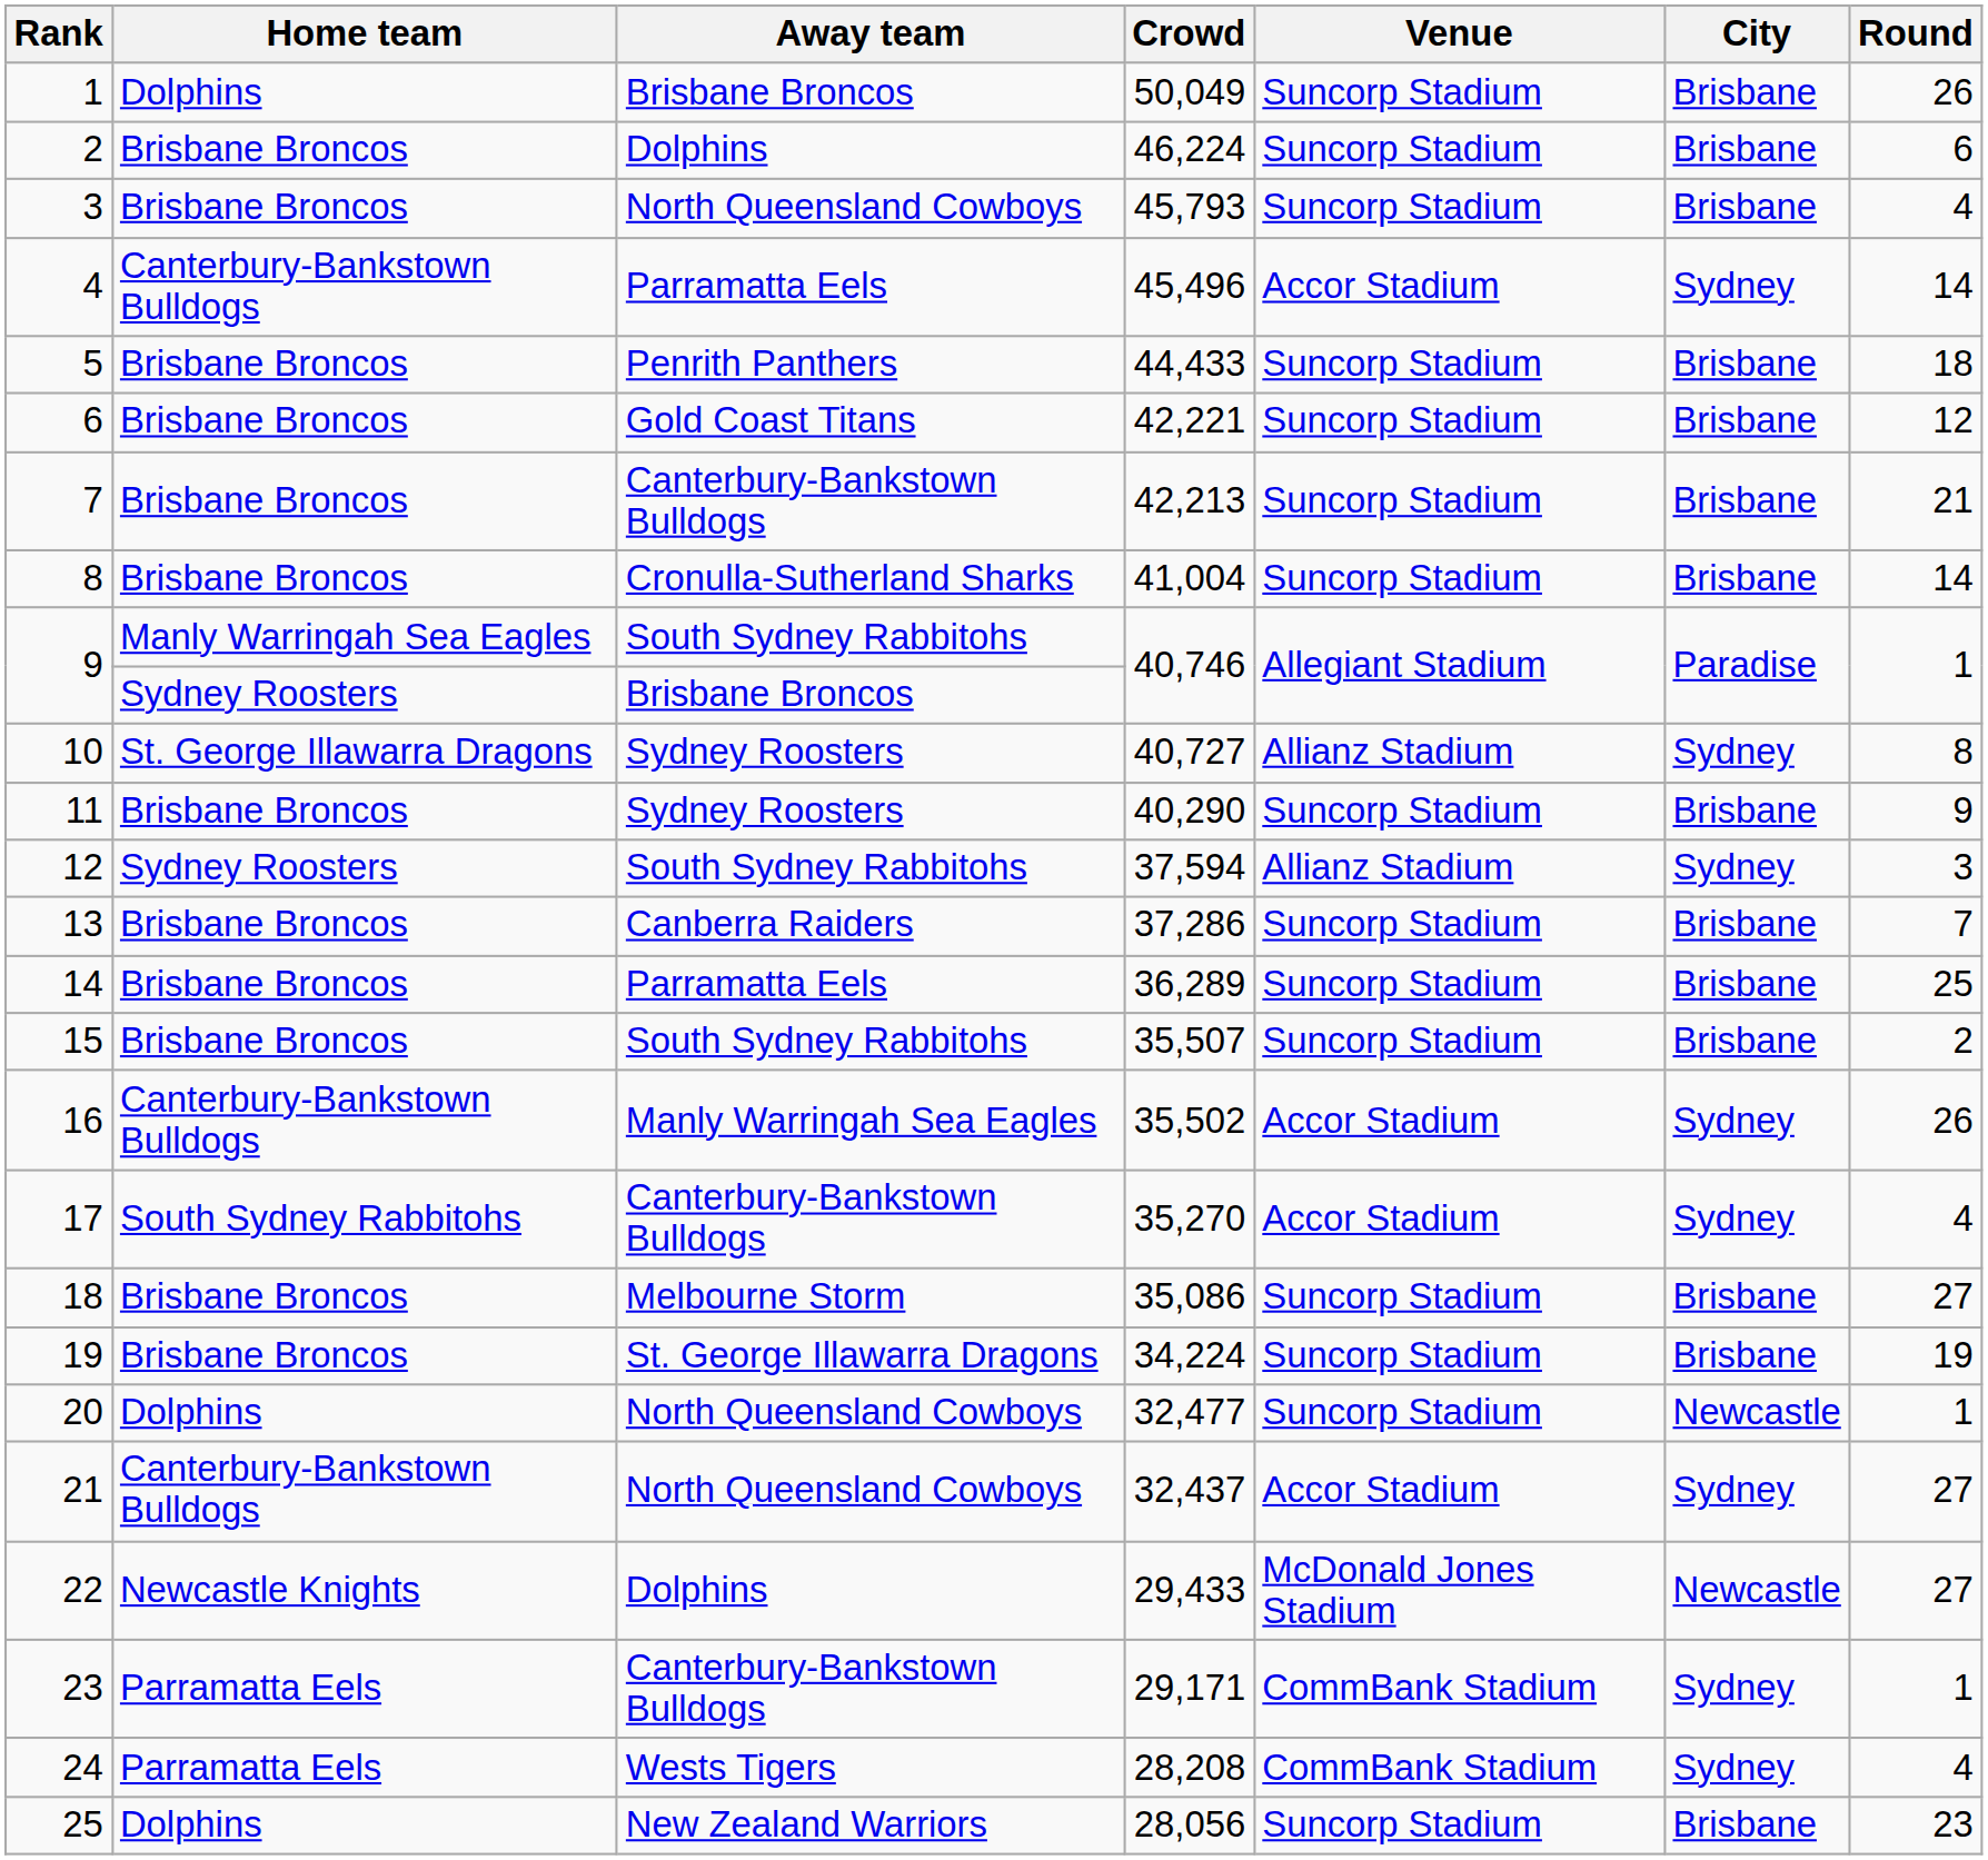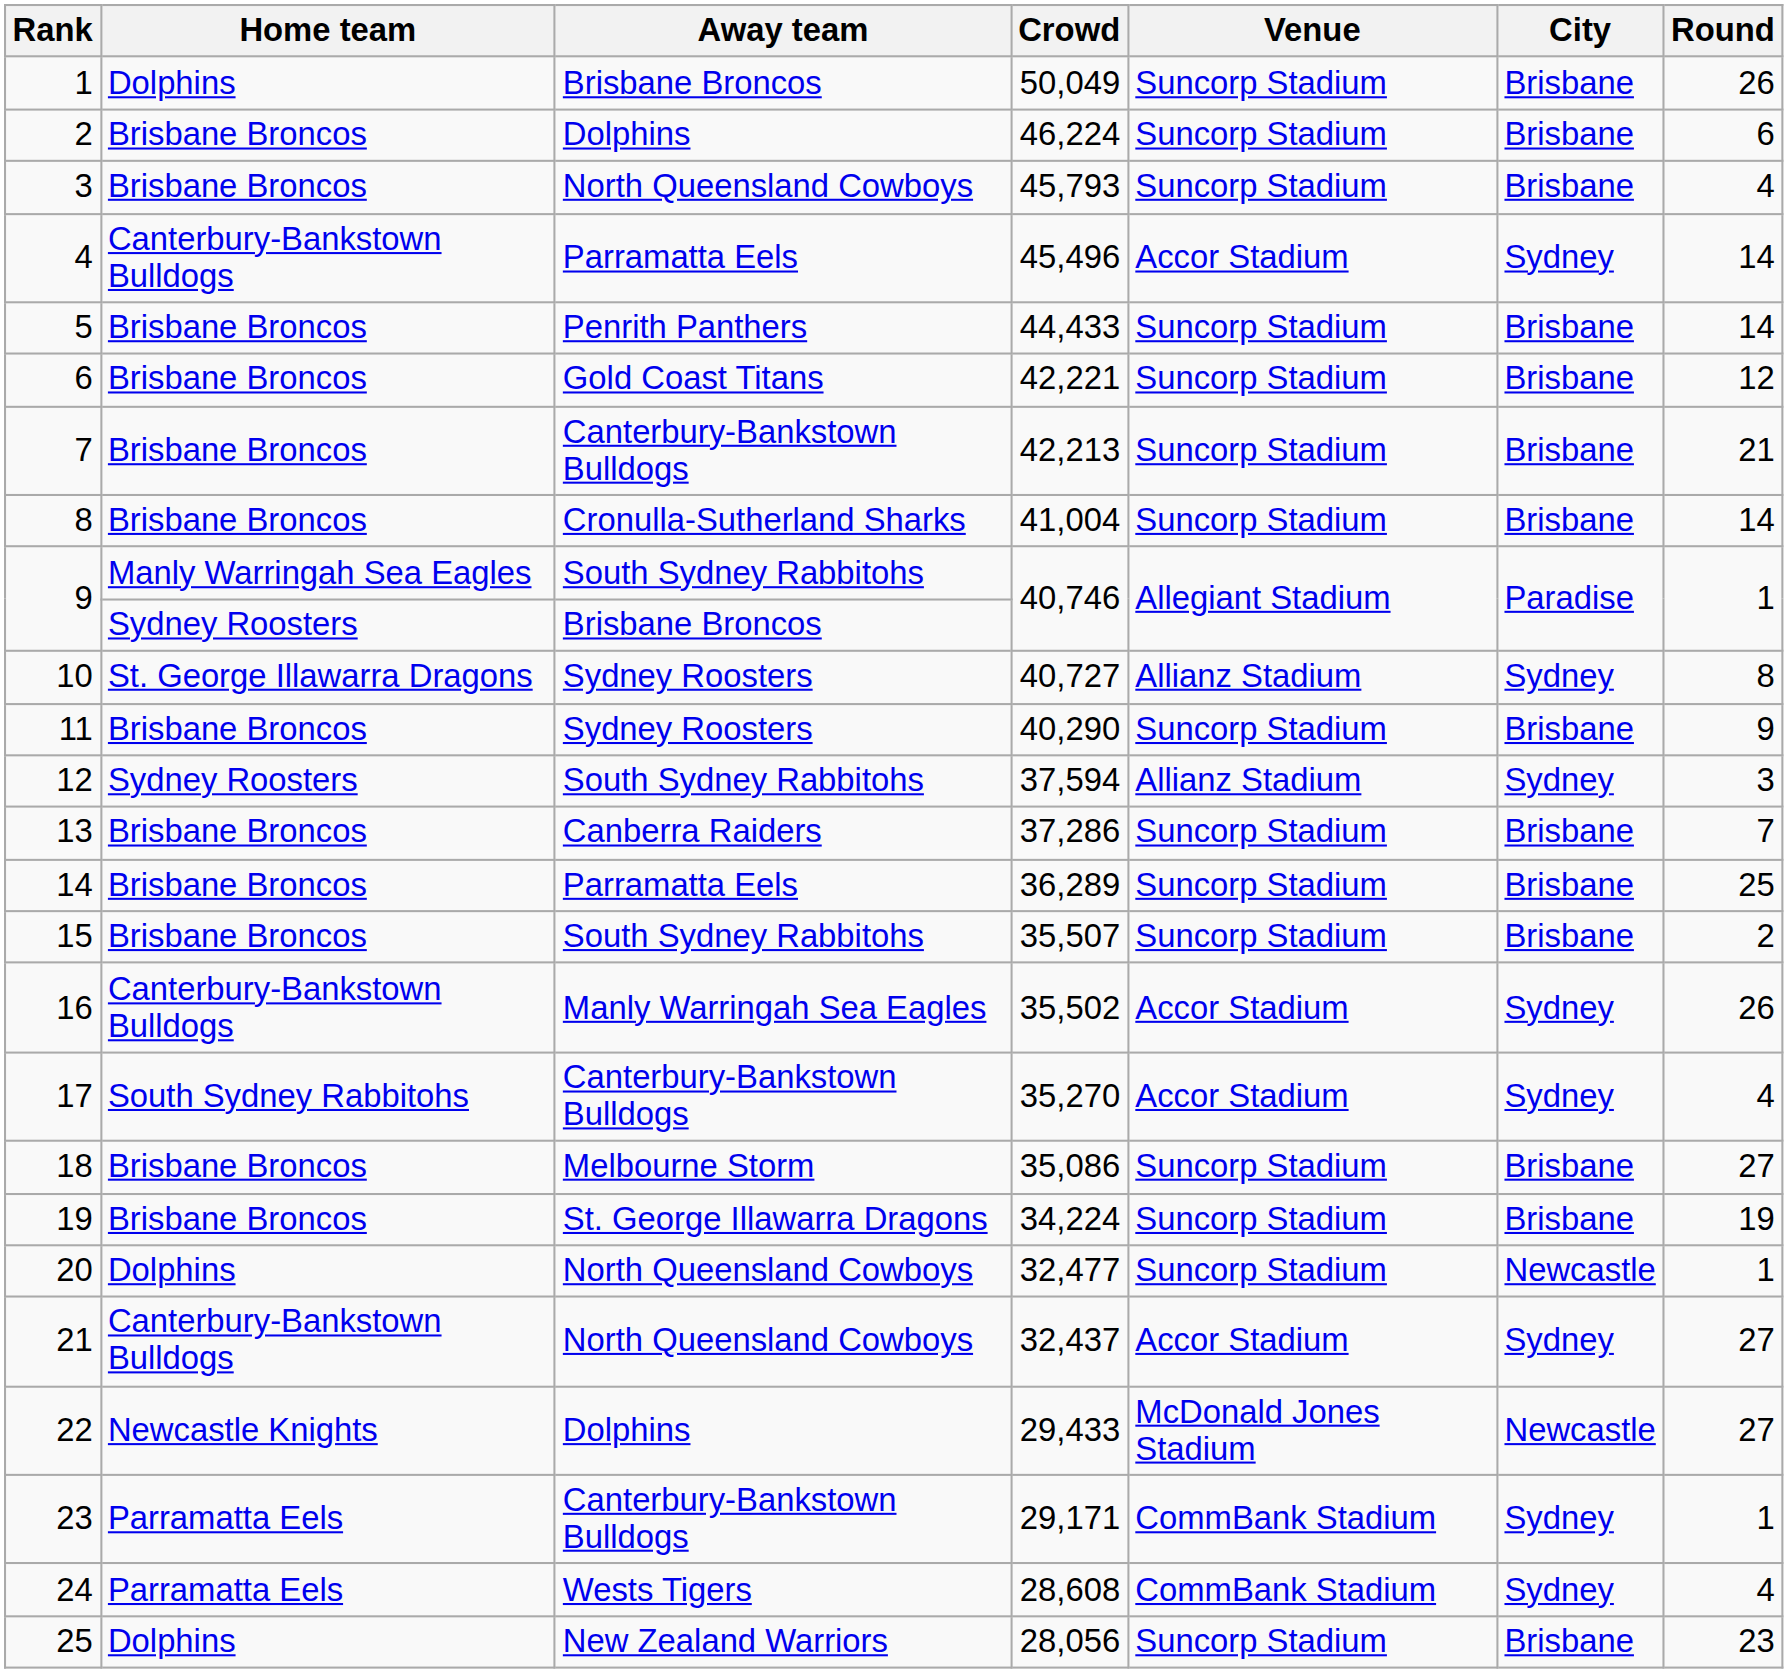 <table class="wikitable sortable">
 <tr>
 <th>Rank</th>
 <th>Home team</th>
 <th>Away team</th>
 <th>Crowd</th>
 <th>Venue</th>
 <th>City</th>
 <th>Round</th>
 </tr>
 <tr>
 <td style="text-align:right">1</td>
 <td><a href='#'>Dolphins</a></td>
 <td><a href='#'>Brisbane Broncos</a></td>
 <td style="text-align:right">50,049</td>
 <td><a href='#'>Suncorp Stadium</a></td>
 <td><a href='#'>Brisbane</a></td>
 <td style="text-align:right">26</td>
 </tr>
 <tr>
 <td style="text-align:right">2</td>
 <td><a href='#'>Brisbane Broncos</a></td>
 <td><a href='#'>Dolphins</a></td>
 <td style="text-align:right">46,224</td>
 <td><a href='#'>Suncorp Stadium</a></td>
 <td><a href='#'>Brisbane</a></td>
 <td style="text-align:right">6</td>
 </tr>
 <tr>
 <td style="text-align:right">3</td>
 <td><a href='#'>Brisbane Broncos</a></td>
 <td><a href='#'>North Queensland Cowboys</a></td>
 <td style="text-align:right">45,793</td>
 <td><a href='#'>Suncorp Stadium</a></td>
 <td><a href='#'>Brisbane</a></td>
 <td style="text-align:right">4</td>
 </tr>
 <tr>
 <td style="text-align:right">4</td>
 <td><a href='#'>Canterbury-Bankstown Bulldogs</a></td>
 <td><a href='#'>Parramatta Eels</a></td>
 <td style="text-align:right">45,496</td>
 <td><a href='#'>Accor Stadium</a></td>
 <td><a href='#'>Sydney</a></td>
 <td style="text-align:right">14</td>
 </tr>
 <tr>
 <td style="text-align:right">5</td>
 <td><a href='#'>Brisbane Broncos</a></td>
 <td><a href='#'>Penrith Panthers</a></td>
 <td style="text-align:right">44,433</td>
 <td><a href='#'>Suncorp Stadium</a></td>
 <td><a href='#'>Brisbane</a></td>
-<td style="text-align:right">18</td>
+<td style="text-align:right">14</td>
 </tr>
 <tr>
 <td style="text-align:right">6</td>
 <td><a href='#'>Brisbane Broncos</a></td>
 <td><a href='#'>Gold Coast Titans</a></td>
 <td style="text-align:right">42,221</td>
 <td><a href='#'>Suncorp Stadium</a></td>
 <td><a href='#'>Brisbane</a></td>
 <td style="text-align:right">12</td>
 </tr>
 <tr>
 <td style="text-align:right">7</td>
 <td><a href='#'>Brisbane Broncos</a></td>
 <td><a href='#'>Canterbury-Bankstown Bulldogs</a></td>
 <td style="text-align:right">42,213</td>
 <td><a href='#'>Suncorp Stadium</a></td>
 <td><a href='#'>Brisbane</a></td>
 <td style="text-align:right">21</td>
 </tr>
 <tr>
 <td style="text-align:right">8</td>
 <td><a href='#'>Brisbane Broncos</a></td>
 <td><a href='#'>Cronulla-Sutherland Sharks</a></td>
 <td style="text-align:right">41,004</td>
 <td><a href='#'>Suncorp Stadium</a></td>
 <td><a href='#'>Brisbane</a></td>
 <td style="text-align:right">14</td>
 </tr>
 <tr>
 <td rowspan="2" style="text-align:right">9</td>
 <td><a href='#'>Manly Warringah Sea Eagles</a></td>
 <td><a href='#'>South Sydney Rabbitohs</a></td>
 <td rowspan="2" style="text-align:right">40,746</td>
 <td rowspan="2"><a href='#'>Allegiant Stadium</a></td>
 <td rowspan="2"><a href='#'>Paradise</a></td>
 <td rowspan="2" style="text-align:right">1</td>
 </tr>
 <tr>
 <td><a href='#'>Sydney Roosters</a></td>
 <td><a href='#'>Brisbane Broncos</a></td>
 </tr>
 <tr>
 <td style="text-align:right">10</td>
 <td><a href='#'>St. George Illawarra Dragons</a></td>
 <td><a href='#'>Sydney Roosters</a></td>
 <td style="text-align:right">40,727</td>
 <td><a href='#'>Allianz Stadium</a></td>
 <td><a href='#'>Sydney</a></td>
 <td style="text-align:right">8</td>
 </tr>
 <tr>
 <td style="text-align:right">11</td>
 <td><a href='#'>Brisbane Broncos</a></td>
 <td><a href='#'>Sydney Roosters</a></td>
 <td style="text-align:right">40,290</td>
 <td><a href='#'>Suncorp Stadium</a></td>
 <td><a href='#'>Brisbane</a></td>
 <td style="text-align:right">9</td>
 </tr>
 <tr>
 <td style="text-align:right">12</td>
 <td><a href='#'>Sydney Roosters</a></td>
 <td><a href='#'>South Sydney Rabbitohs</a></td>
 <td style="text-align:right">37,594</td>
 <td><a href='#'>Allianz Stadium</a></td>
 <td><a href='#'>Sydney</a></td>
 <td style="text-align:right">3</td>
 </tr>
 <tr>
 <td style="text-align:right">13</td>
 <td><a href='#'>Brisbane Broncos</a></td>
 <td><a href='#'>Canberra Raiders</a></td>
 <td style="text-align:right">37,286</td>
 <td><a href='#'>Suncorp Stadium</a></td>
 <td><a href='#'>Brisbane</a></td>
 <td style="text-align:right">7</td>
 </tr>
 <tr>
 <td style="text-align:right">14</td>
 <td><a href='#'>Brisbane Broncos</a></td>
 <td><a href='#'>Parramatta Eels</a></td>
 <td style="text-align:right">36,289</td>
 <td><a href='#'>Suncorp Stadium</a></td>
 <td><a href='#'>Brisbane</a></td>
 <td style="text-align:right">25</td>
 </tr>
 <tr>
 <td style="text-align:right">15</td>
 <td><a href='#'>Brisbane Broncos</a></td>
 <td><a href='#'>South Sydney Rabbitohs</a></td>
 <td style="text-align:right">35,507</td>
 <td><a href='#'>Suncorp Stadium</a></td>
 <td><a href='#'>Brisbane</a></td>
 <td style="text-align:right">2</td>
 </tr>
 <tr>
 <td style="text-align:right">16</td>
 <td><a href='#'>Canterbury-Bankstown Bulldogs</a></td>
 <td><a href='#'>Manly Warringah Sea Eagles</a></td>
 <td style="text-align:right">35,502</td>
 <td><a href='#'>Accor Stadium</a></td>
 <td><a href='#'>Sydney</a></td>
 <td style="text-align:right">26</td>
 </tr>
 <tr>
 <td style="text-align:right">17</td>
 <td><a href='#'>South Sydney Rabbitohs</a></td>
 <td><a href='#'>Canterbury-Bankstown Bulldogs</a></td>
 <td style="text-align:right">35,270</td>
 <td><a href='#'>Accor Stadium</a></td>
 <td><a href='#'>Sydney</a></td>
 <td style="text-align:right">4</td>
 </tr>
 <tr>
 <td style="text-align:right">18</td>
 <td><a href='#'>Brisbane Broncos</a></td>
 <td><a href='#'>Melbourne Storm</a></td>
 <td style="text-align:right">35,086</td>
 <td><a href='#'>Suncorp Stadium</a></td>
 <td><a href='#'>Brisbane</a></td>
 <td style="text-align:right">27</td>
 </tr>
 <tr>
 <td style="text-align:right">19</td>
 <td><a href='#'>Brisbane Broncos</a></td>
 <td><a href='#'>St. George Illawarra Dragons</a></td>
 <td style="text-align:right">34,224</td>
 <td><a href='#'>Suncorp Stadium</a></td>
 <td><a href='#'>Brisbane</a></td>
 <td style="text-align:right">19</td>
 </tr>
 <tr>
 <td style="text-align:right">20</td>
 <td><a href='#'>Dolphins</a></td>
 <td><a href='#'>North Queensland Cowboys</a></td>
 <td style="text-align:right">32,477</td>
 <td><a href='#'>Suncorp Stadium</a></td>
 <td><a href='#'>Newcastle</a></td>
 <td style="text-align:right">1</td>
 </tr>
 <tr>
 <td style="text-align:right">21</td>
 <td><a href='#'>Canterbury-Bankstown Bulldogs</a></td>
 <td><a href='#'>North Queensland Cowboys</a></td>
 <td style="text-align:right">32,437</td>
 <td><a href='#'>Accor Stadium</a></td>
 <td><a href='#'>Sydney</a></td>
 <td style="text-align:right">27</td>
 </tr>
 <tr>
 <td style="text-align:right">22</td>
 <td><a href='#'>Newcastle Knights</a></td>
 <td><a href='#'>Dolphins</a></td>
 <td style="text-align:right">29,433</td>
 <td><a href='#'>McDonald Jones Stadium</a></td>
 <td><a href='#'>Newcastle</a></td>
 <td style="text-align:right">27</td>
 </tr>
 <tr>
 <td style="text-align:right">23</td>
 <td><a href='#'>Parramatta Eels</a></td>
 <td><a href='#'>Canterbury-Bankstown Bulldogs</a></td>
 <td style="text-align:right">29,171</td>
 <td><a href='#'>CommBank Stadium</a></td>
 <td><a href='#'>Sydney</a></td>
 <td style="text-align:right">1</td>
 </tr>
 <tr>
 <td style="text-align:right">24</td>
 <td><a href='#'>Parramatta Eels</a></td>
 <td><a href='#'>Wests Tigers</a></td>
-<td style="text-align:right">28,208</td>
+<td style="text-align:right">28,608</td>
 <td><a href='#'>CommBank Stadium</a></td>
 <td><a href='#'>Sydney</a></td>
 <td style="text-align:right">4</td>
 </tr>
 <tr>
 <td style="text-align:right">25</td>
 <td><a href='#'>Dolphins</a></td>
 <td><a href='#'>New Zealand Warriors</a></td>
 <td style="text-align:right">28,056</td>
 <td><a href='#'>Suncorp Stadium</a></td>
 <td><a href='#'>Brisbane</a></td>
 <td style="text-align:right">23</td>
 </tr>
 </table>
